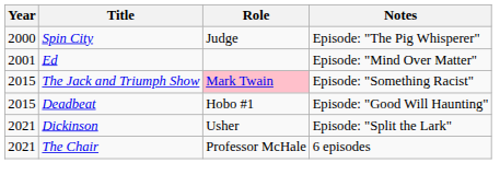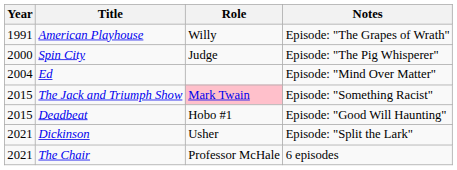 <table class="wikitable sortable">
 <tr>
 <th>Year</th>
 <th>Title</th>
 <th>Role</th>
 <th>Notes</th>
 </tr>
 <tr>
+<td>1991</td>
+<td><em><a href='#'>American Playhouse</a></em></td>
+<td>Willy</td>
+<td>Episode: "The Grapes of Wrath"</td>
+</tr>
+<tr>
 <td>2000</td>
 <td><em><a href='#'>Spin City</a></em></td>
 <td>Judge</td>
 <td>Episode: "The Pig Whisperer"</td>
 </tr>
 <tr>
-<td>2001</td>
+<td>2004</td>
 <td><a href='#'><em>Ed</em></a></td>
 <td></td>
 <td>Episode: "Mind Over Matter"</td>
 </tr>
 <tr>
 <td>2015</td>
 <td><em><a href='#'>The Jack and Triumph Show</a></em></td>
 <td style="background: pink;"><a href='#'>Mark Twain</a></td>
 <td>Episode: "Something Racist"</td>
 </tr>
 <tr>
 <td>2015</td>
 <td><a href='#'><em>Deadbeat</em></a></td>
 <td>Hobo #1</td>
 <td>Episode: "Good Will Haunting"</td>
 </tr>
 <tr>
 <td>2021</td>
 <td><a href='#'><em>Dickinson</em></a></td>
 <td>Usher</td>
 <td>Episode: "Split the Lark"</td>
 </tr>
 <tr>
 <td>2021</td>
 <td><a href='#'><em>The Chair</em></a></td>
 <td>Professor McHale</td>
 <td>6 episodes</td>
 </tr>
 </table>
